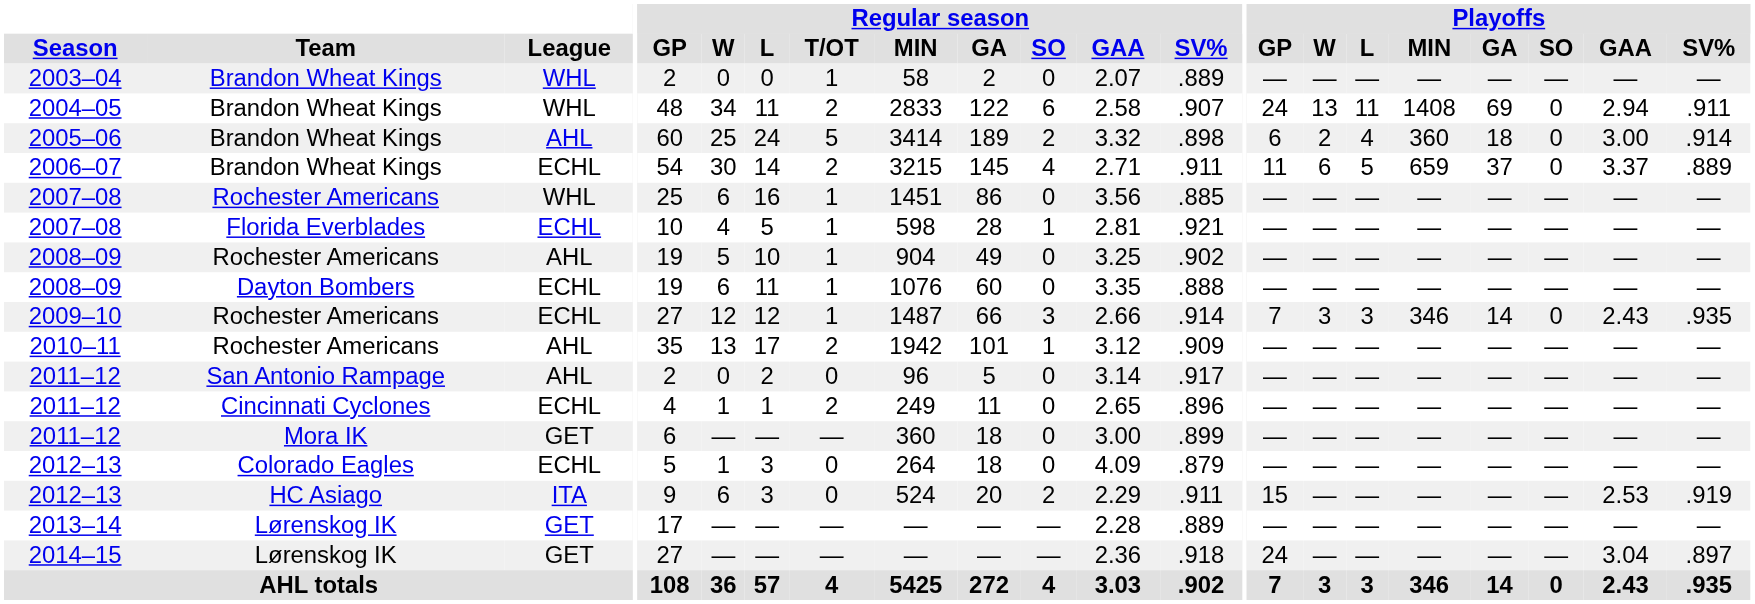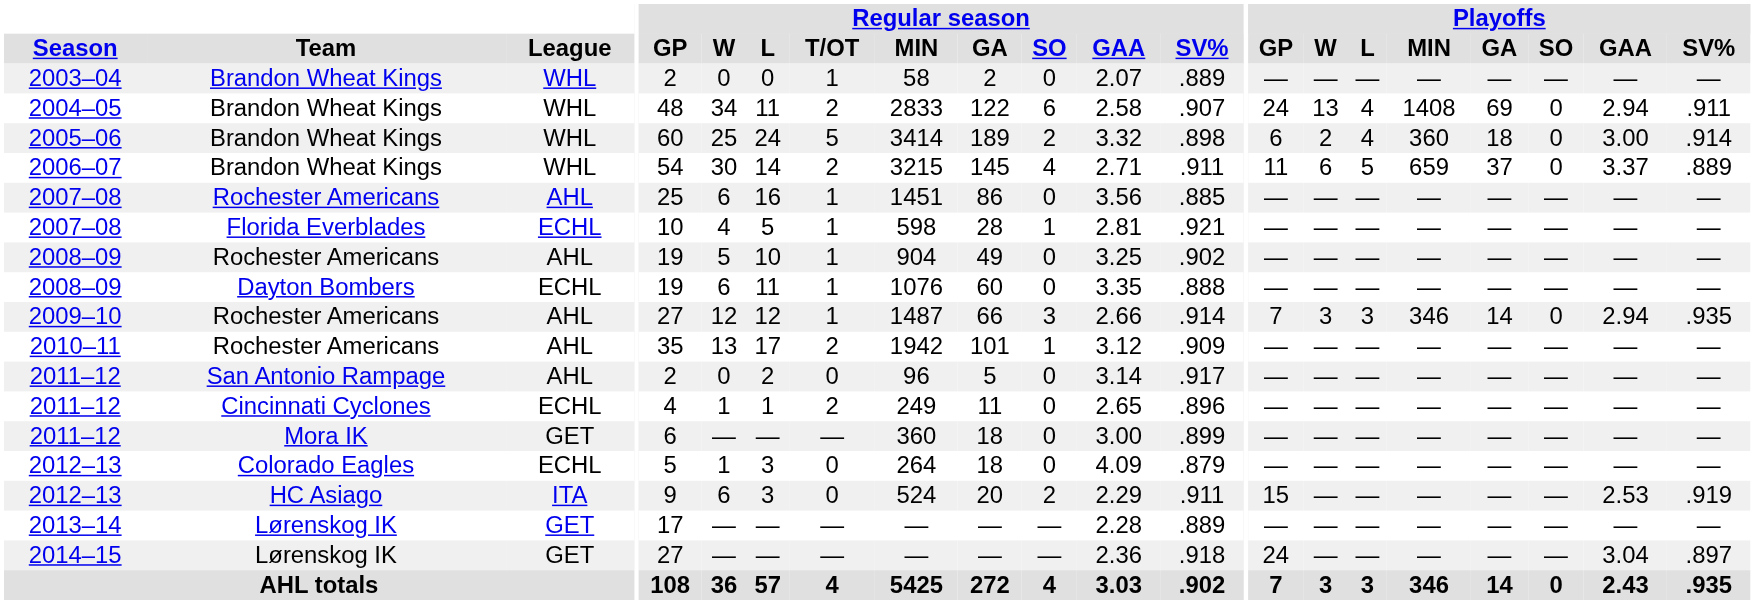 <table border="0" cellpadding="1" cellspacing="0" style="text-align:center; width:74%">
 <tr ALIGN="center" bgcolor="#e0e0e0">
 <th align="center" colspan="3" bgcolor="#ffffff"></th>
 <th align="center" rowspan="99" bgcolor="#ffffff"></th>
 <th align="center" colspan="9" bgcolor="#e0e0e0"><a href='#'>Regular season</a></th>
 <th align="center" rowspan="99" bgcolor="#ffffff"></th>
 <th align="center" colspan="8" bgcolor="#e0e0e0"><a href='#'>Playoffs</a></th>
 </tr>
 <tr ALIGN="center" bgcolor="#e0e0e0">
 <th><a href='#'>Season</a></th>
 <th>Team</th>
 <th>League</th>
 <th>GP</th>
 <th>W</th>
 <th>L</th>
 <th>T/OT</th>
 <th>MIN</th>
 <th>GA</th>
 <th><a href='#'>SO</a></th>
 <th><a href='#'>GAA</a></th>
 <th><a href='#'>SV%</a></th>
 <th>GP</th>
 <th>W</th>
 <th>L</th>
 <th>MIN</th>
 <th>GA</th>
 <th>SO</th>
 <th>GAA</th>
 <th>SV%</th>
 </tr>
 <tr ALIGN="center" bgcolor="#f0f0f0">
 <td><a href='#'>2003–04</a></td>
 <td><a href='#'>Brandon Wheat Kings</a></td>
 <td><a href='#'>WHL</a></td>
 <td>2</td>
 <td>0</td>
 <td>0</td>
 <td>1</td>
 <td>58</td>
 <td>2</td>
 <td>0</td>
 <td>2.07</td>
 <td>.889</td>
 <td>—</td>
 <td>—</td>
 <td>—</td>
 <td>—</td>
 <td>—</td>
 <td>—</td>
 <td>—</td>
 <td>—</td>
 </tr>
 <tr ALIGN="center">
 <td><a href='#'>2004–05</a></td>
 <td>Brandon Wheat Kings</td>
 <td>WHL</td>
 <td>48</td>
 <td>34</td>
 <td>11</td>
 <td>2</td>
 <td>2833</td>
 <td>122</td>
 <td>6</td>
 <td>2.58</td>
 <td>.907</td>
 <td>24</td>
 <td>13</td>
-<td>11</td>
+<td>4</td>
 <td>1408</td>
 <td>69</td>
 <td>0</td>
 <td>2.94</td>
 <td>.911</td>
 </tr>
 <tr ALIGN="center" bgcolor="#f0f0f0">
 <td><a href='#'>2005–06</a></td>
 <td>Brandon Wheat Kings</td>
-<td><a href='#'>AHL</a></td>
+<td>WHL</td>
 <td>60</td>
 <td>25</td>
 <td>24</td>
 <td>5</td>
 <td>3414</td>
 <td>189</td>
 <td>2</td>
 <td>3.32</td>
 <td>.898</td>
 <td>6</td>
 <td>2</td>
 <td>4</td>
 <td>360</td>
 <td>18</td>
 <td>0</td>
 <td>3.00</td>
 <td>.914</td>
 </tr>
 <tr ALIGN="center">
 <td><a href='#'>2006–07</a></td>
 <td>Brandon Wheat Kings</td>
-<td>ECHL</td>
+<td>WHL</td>
 <td>54</td>
 <td>30</td>
 <td>14</td>
 <td>2</td>
 <td>3215</td>
 <td>145</td>
 <td>4</td>
 <td>2.71</td>
 <td>.911</td>
 <td>11</td>
 <td>6</td>
 <td>5</td>
 <td>659</td>
 <td>37</td>
 <td>0</td>
 <td>3.37</td>
 <td>.889</td>
 </tr>
 <tr ALIGN="center" bgcolor="#f0f0f0">
 <td><a href='#'>2007–08</a></td>
 <td><a href='#'>Rochester Americans</a></td>
-<td>WHL</td>
+<td><a href='#'>AHL</a></td>
 <td>25</td>
 <td>6</td>
 <td>16</td>
 <td>1</td>
 <td>1451</td>
 <td>86</td>
 <td>0</td>
 <td>3.56</td>
 <td>.885</td>
 <td>—</td>
 <td>—</td>
 <td>—</td>
 <td>—</td>
 <td>—</td>
 <td>—</td>
 <td>—</td>
 <td>—</td>
 </tr>
 <tr ALIGN="center">
 <td><a href='#'>2007–08</a></td>
 <td><a href='#'>Florida Everblades</a></td>
 <td><a href='#'>ECHL</a></td>
 <td>10</td>
 <td>4</td>
 <td>5</td>
 <td>1</td>
 <td>598</td>
 <td>28</td>
 <td>1</td>
 <td>2.81</td>
 <td>.921</td>
 <td>—</td>
 <td>—</td>
 <td>—</td>
 <td>—</td>
 <td>—</td>
 <td>—</td>
 <td>—</td>
 <td>—</td>
 </tr>
 <tr ALIGN="center" bgcolor="#f0f0f0">
 <td><a href='#'>2008–09</a></td>
 <td>Rochester Americans</td>
 <td>AHL</td>
 <td>19</td>
 <td>5</td>
 <td>10</td>
 <td>1</td>
 <td>904</td>
 <td>49</td>
 <td>0</td>
 <td>3.25</td>
 <td>.902</td>
 <td>—</td>
 <td>—</td>
 <td>—</td>
 <td>—</td>
 <td>—</td>
 <td>—</td>
 <td>—</td>
 <td>—</td>
 </tr>
 <tr ALIGN="center">
 <td><a href='#'>2008–09</a></td>
 <td><a href='#'>Dayton Bombers</a></td>
 <td>ECHL</td>
 <td>19</td>
 <td>6</td>
 <td>11</td>
 <td>1</td>
 <td>1076</td>
 <td>60</td>
 <td>0</td>
 <td>3.35</td>
 <td>.888</td>
 <td>—</td>
 <td>—</td>
 <td>—</td>
 <td>—</td>
 <td>—</td>
 <td>—</td>
 <td>—</td>
 <td>—</td>
 </tr>
 <tr ALIGN="center" bgcolor="#f0f0f0">
 <td><a href='#'>2009–10</a></td>
 <td>Rochester Americans</td>
-<td>ECHL</td>
+<td>AHL</td>
 <td>27</td>
 <td>12</td>
 <td>12</td>
 <td>1</td>
 <td>1487</td>
 <td>66</td>
 <td>3</td>
 <td>2.66</td>
 <td>.914</td>
 <td>7</td>
 <td>3</td>
 <td>3</td>
 <td>346</td>
 <td>14</td>
 <td>0</td>
-<td>2.43</td>
+<td>2.94</td>
 <td>.935</td>
 </tr>
 <tr ALIGN="center">
 <td><a href='#'>2010–11</a></td>
 <td>Rochester Americans</td>
 <td>AHL</td>
 <td>35</td>
 <td>13</td>
 <td>17</td>
 <td>2</td>
 <td>1942</td>
 <td>101</td>
 <td>1</td>
 <td>3.12</td>
 <td>.909</td>
 <td>—</td>
 <td>—</td>
 <td>—</td>
 <td>—</td>
 <td>—</td>
 <td>—</td>
 <td>—</td>
 <td>—</td>
 </tr>
 <tr ALIGN="center" bgcolor="#f0f0f0">
 <td><a href='#'>2011–12</a></td>
 <td><a href='#'>San Antonio Rampage</a></td>
 <td>AHL</td>
 <td>2</td>
 <td>0</td>
 <td>2</td>
 <td>0</td>
 <td>96</td>
 <td>5</td>
 <td>0</td>
 <td>3.14</td>
 <td>.917</td>
 <td>—</td>
 <td>—</td>
 <td>—</td>
 <td>—</td>
 <td>—</td>
 <td>—</td>
 <td>—</td>
 <td>—</td>
 </tr>
 <tr ALIGN="center">
 <td><a href='#'>2011–12</a></td>
 <td><a href='#'>Cincinnati Cyclones</a></td>
 <td>ECHL</td>
 <td>4</td>
 <td>1</td>
 <td>1</td>
 <td>2</td>
 <td>249</td>
 <td>11</td>
 <td>0</td>
 <td>2.65</td>
 <td>.896</td>
 <td>—</td>
 <td>—</td>
 <td>—</td>
 <td>—</td>
 <td>—</td>
 <td>—</td>
 <td>—</td>
 <td>—</td>
 </tr>
 <tr ALIGN="center" bgcolor="#f0f0f0">
 <td><a href='#'>2011–12</a></td>
 <td><a href='#'>Mora IK</a></td>
 <td>GET</td>
 <td>6</td>
 <td>—</td>
 <td>—</td>
 <td>—</td>
 <td>360</td>
 <td>18</td>
 <td>0</td>
 <td>3.00</td>
 <td>.899</td>
 <td>—</td>
 <td>—</td>
 <td>—</td>
 <td>—</td>
 <td>—</td>
 <td>—</td>
 <td>—</td>
 <td>—</td>
 </tr>
 <tr ALIGN="center">
 <td><a href='#'>2012–13</a></td>
 <td><a href='#'>Colorado Eagles</a></td>
 <td>ECHL</td>
 <td>5</td>
 <td>1</td>
 <td>3</td>
 <td>0</td>
 <td>264</td>
 <td>18</td>
 <td>0</td>
 <td>4.09</td>
 <td>.879</td>
 <td>—</td>
 <td>—</td>
 <td>—</td>
 <td>—</td>
 <td>—</td>
 <td>—</td>
 <td>—</td>
 <td>—</td>
 </tr>
 <tr ALIGN="center" bgcolor="#f0f0f0">
 <td><a href='#'>2012–13</a></td>
 <td><a href='#'>HC Asiago</a></td>
 <td><a href='#'>ITA</a></td>
 <td>9</td>
 <td>6</td>
 <td>3</td>
 <td>0</td>
 <td>524</td>
 <td>20</td>
 <td>2</td>
 <td>2.29</td>
 <td>.911</td>
 <td>15</td>
 <td>—</td>
 <td>—</td>
 <td>—</td>
 <td>—</td>
 <td>—</td>
 <td>2.53</td>
 <td>.919</td>
 </tr>
 <tr ALIGN="center">
 <td><a href='#'>2013–14</a></td>
 <td><a href='#'>Lørenskog IK</a></td>
 <td><a href='#'>GET</a></td>
 <td>17</td>
 <td>—</td>
 <td>—</td>
 <td>—</td>
 <td>—</td>
 <td>—</td>
 <td>—</td>
 <td>2.28</td>
 <td>.889</td>
 <td>—</td>
 <td>—</td>
 <td>—</td>
 <td>—</td>
 <td>—</td>
 <td>—</td>
 <td>—</td>
 <td>—</td>
 </tr>
 <tr ALIGN="center"  bgcolor="#f0f0f0">
 <td><a href='#'>2014–15</a></td>
 <td>Lørenskog IK</td>
 <td>GET</td>
 <td>27</td>
 <td>—</td>
 <td>—</td>
 <td>—</td>
 <td>—</td>
 <td>—</td>
 <td>—</td>
 <td>2.36</td>
 <td>.918</td>
 <td>24</td>
 <td>—</td>
 <td>—</td>
 <td>—</td>
 <td>—</td>
 <td>—</td>
 <td>3.04</td>
 <td>.897</td>
 </tr>
 <tr ALIGN="center" bgcolor="#e0e0e0">
 <th colspan="3" align="center">AHL totals</th>
 <th>108</th>
 <th>36</th>
 <th>57</th>
 <th>4</th>
 <th>5425</th>
 <th>272</th>
 <th>4</th>
 <th>3.03</th>
 <th>.902</th>
 <th>7</th>
 <th>3</th>
 <th>3</th>
 <th>346</th>
 <th>14</th>
 <th>0</th>
 <th>2.43</th>
 <th>.935</th>
 </tr>
 </table>
